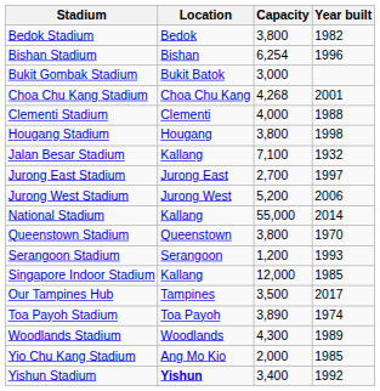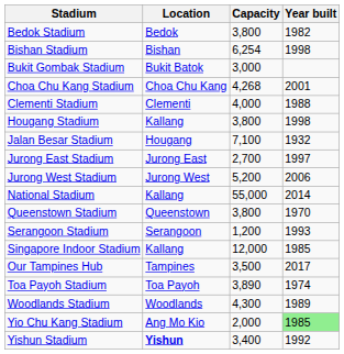 <table class="wikitable sortable">
 <tr>
 <th>Stadium</th>
 <th>Location</th>
 <th>Capacity</th>
 <th>Year built</th>
 </tr>
 <tr>
 <td><a href='#'>Bedok Stadium</a></td>
 <td><a href='#'>Bedok</a></td>
 <td>3,800</td>
 <td>1982</td>
 </tr>
 <tr>
 <td><a href='#'>Bishan Stadium</a></td>
 <td><a href='#'>Bishan</a></td>
 <td>6,254</td>
-<td>1996</td>
+<td>1998</td>
 </tr>
 <tr>
 <td><a href='#'>Bukit Gombak Stadium</a></td>
 <td><a href='#'>Bukit Batok</a></td>
 <td>3,000</td>
 <td></td>
 </tr>
 <tr>
 <td><a href='#'>Choa Chu Kang Stadium</a></td>
 <td><a href='#'>Choa Chu Kang</a></td>
 <td>4,268</td>
 <td>2001</td>
 </tr>
 <tr>
 <td><a href='#'>Clementi Stadium</a></td>
 <td><a href='#'>Clementi</a></td>
 <td>4,000</td>
 <td>1988</td>
 </tr>
 <tr>
 <td><a href='#'>Hougang Stadium</a></td>
-<td><a href='#'>Hougang</a></td>
+<td><a href='#'>Kallang</a></td>
 <td>3,800</td>
 <td>1998</td>
 </tr>
 <tr>
 <td><a href='#'>Jalan Besar Stadium</a></td>
-<td><a href='#'>Kallang</a></td>
+<td><a href='#'>Hougang</a></td>
 <td>7,100</td>
 <td>1932</td>
 </tr>
 <tr>
 <td><a href='#'>Jurong East Stadium</a></td>
 <td><a href='#'>Jurong East</a></td>
 <td>2,700</td>
 <td>1997</td>
 </tr>
 <tr>
 <td><a href='#'>Jurong West Stadium</a></td>
 <td><a href='#'>Jurong West</a></td>
 <td>5,200</td>
 <td>2006</td>
 </tr>
 <tr>
 <td><a href='#'>National Stadium</a></td>
 <td><a href='#'>Kallang</a></td>
 <td>55,000</td>
 <td>2014</td>
 </tr>
 <tr>
 <td><a href='#'>Queenstown Stadium</a></td>
 <td><a href='#'>Queenstown</a></td>
 <td>3,800</td>
 <td>1970</td>
 </tr>
 <tr>
 <td><a href='#'>Serangoon Stadium</a></td>
 <td><a href='#'>Serangoon</a></td>
 <td>1,200</td>
 <td>1993</td>
 </tr>
 <tr>
 <td><a href='#'>Singapore Indoor Stadium</a></td>
 <td><a href='#'>Kallang</a></td>
 <td>12,000</td>
 <td>1985</td>
 </tr>
 <tr>
 <td><a href='#'>Our Tampines Hub</a></td>
 <td><a href='#'>Tampines</a></td>
 <td>3,500</td>
 <td>2017</td>
 </tr>
 <tr>
 <td><a href='#'>Toa Payoh Stadium</a></td>
 <td><a href='#'>Toa Payoh</a></td>
 <td>3,890</td>
 <td>1974</td>
 </tr>
 <tr>
 <td><a href='#'>Woodlands Stadium</a></td>
 <td><a href='#'>Woodlands</a></td>
 <td>4,300</td>
 <td>1989</td>
 </tr>
 <tr>
 <td><a href='#'>Yio Chu Kang Stadium</a></td>
 <td><a href='#'>Ang Mo Kio</a></td>
 <td>2,000</td>
-<td>1985</td>
+<td style="background: lightgreen;">1985</td>
 </tr>
 <tr>
 <td><a href='#'>Yishun Stadium</a></td>
 <td><strong><a href='#'>Yishun</a></strong></td>
 <td>3,400</td>
 <td>1992</td>
 </tr>
 </table>
